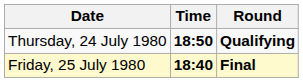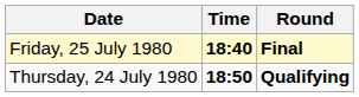 <table class="wikitable">
 <tr>
 <th>Date</th>
 <th>Time</th>
 <th>Round</th>
 </tr>
+<tr style=background:lemonchiffon>
+<td>Friday, 25 July 1980</td>
+<td><strong>18:40</strong></td>
+<td><strong>Final</strong></td>
+</tr>
 <tr>
 <td>Thursday, 24 July 1980</td>
 <td><strong>18:50</strong></td>
 <td><strong>Qualifying</strong></td>
 </tr>
-<tr style=background:lemonchiffon>
-<td>Friday, 25 July 1980</td>
-<td><strong>18:40</strong></td>
-<td><strong>Final</strong></td>
-</tr>
 </table>
